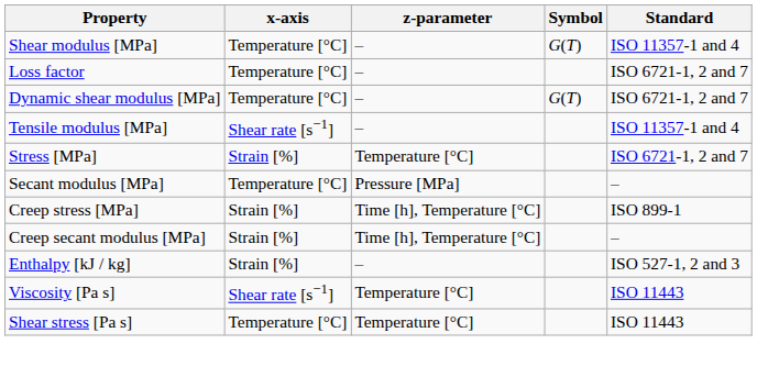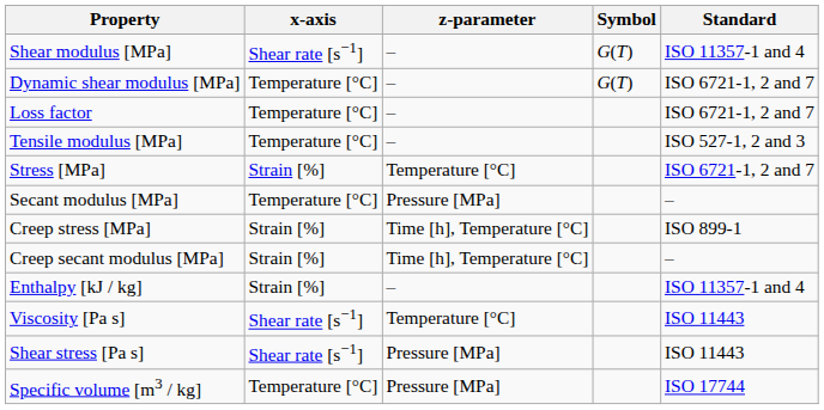 <table class="wikitable">
 <tr>
 <th>Property</th>
 <th>x-axis</th>
 <th>z-parameter</th>
 <th>Symbol</th>
 <th>Standard</th>
 </tr>
 <tr>
 <td><a href='#'>Shear modulus</a> [MPa]</td>
+<td><a href='#'>Shear rate</a> [s<sup>−1</sup>]</td>
+<td>–</td>
+<td><em>G</em>(<em>T</em>)</td>
+<td><a href='#'>ISO 11357</a>-1 and 4</td>
+</tr>
+<tr>
+<td><a href='#'>Dynamic shear modulus</a> [MPa]</td>
 <td>Temperature [°C]</td>
 <td>–</td>
 <td><em>G</em>(<em>T</em>)</td>
-<td><a href='#'>ISO 11357</a>-1 and 4</td>
+<td>ISO 6721-1, 2 and 7</td>
 </tr>
 <tr>
 <td><a href='#'>Loss factor</a></td>
 <td>Temperature [°C]</td>
 <td>–</td>
 <td></td>
 <td>ISO 6721-1, 2 and 7</td>
 </tr>
 <tr>
-<td><a href='#'>Dynamic shear modulus</a> [MPa]</td>
+<td><a href='#'>Tensile modulus</a> [MPa]</td>
 <td>Temperature [°C]</td>
 <td>–</td>
-<td><em>G</em>(<em>T</em>)</td>
-<td>ISO 6721-1, 2 and 7</td>
-</tr>
-<tr>
-<td><a href='#'>Tensile modulus</a> [MPa]</td>
-<td><a href='#'>Shear rate</a> [s<sup>−1</sup>]</td>
-<td>–</td>
 <td></td>
-<td><a href='#'>ISO 11357</a>-1 and 4</td>
+<td>ISO 527-1, 2 and 3</td>
 </tr>
 <tr>
 <td><a href='#'>Stress</a> [MPa]</td>
 <td><a href='#'>Strain</a> [%]</td>
 <td>Temperature [°C]</td>
 <td></td>
 <td><a href='#'>ISO 6721</a>-1, 2 and 7</td>
 </tr>
 <tr>
 <td>Secant modulus [MPa]</td>
 <td>Temperature [°C]</td>
 <td>Pressure [MPa]</td>
 <td></td>
 <td>–</td>
 </tr>
 <tr>
 <td>Creep stress [MPa]</td>
 <td>Strain [%]</td>
 <td>Time [h], Temperature [°C]</td>
 <td></td>
 <td>ISO 899-1</td>
 </tr>
 <tr>
 <td>Creep secant modulus [MPa]</td>
 <td>Strain [%]</td>
 <td>Time [h], Temperature [°C]</td>
 <td></td>
 <td>–</td>
 </tr>
 <tr>
 <td><a href='#'>Enthalpy</a> [kJ / kg]</td>
 <td>Strain [%]</td>
 <td>–</td>
 <td></td>
-<td>ISO 527-1, 2 and 3</td>
+<td><a href='#'>ISO 11357</a>-1 and 4</td>
 </tr>
 <tr>
 <td><a href='#'>Viscosity</a> [Pa s]</td>
 <td><a href='#'>Shear rate</a> [s<sup>−1</sup>]</td>
 <td>Temperature [°C]</td>
 <td></td>
 <td><a href='#'>ISO 11443</a></td>
 </tr>
 <tr>
 <td><a href='#'>Shear stress</a> [Pa s]</td>
-<td>Temperature [°C]</td>
-<td>Temperature [°C]</td>
+<td><a href='#'>Shear rate</a> [s<sup>−1</sup>]</td>
+<td>Pressure [MPa]</td>
 <td></td>
 <td>ISO 11443</td>
 </tr>
+<tr>
+<td><a href='#'>Specific volume</a> [m<sup>3</sup> / kg]</td>
+<td>Temperature [°C]</td>
+<td>Pressure [MPa]</td>
+<td></td>
+<td><a href='#'>ISO 17744</a></td>
+</tr>
 </table>
